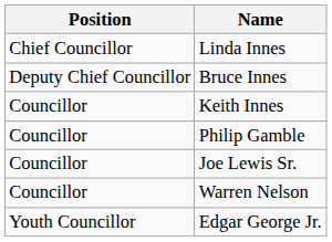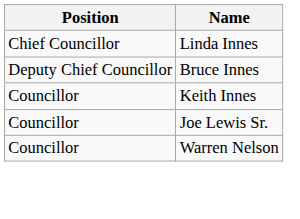 <table class="wikitable">
 <tr>
 <th>Position</th>
 <th>Name</th>
 </tr>
 <tr>
 <td>Chief	Councillor</td>
 <td>Linda Innes</td>
 </tr>
 <tr>
 <td>Deputy Chief Councillor</td>
 <td>Bruce Innes</td>
 </tr>
 <tr>
 <td>Councillor</td>
 <td>Keith Innes</td>
 </tr>
 <tr>
 <td>Councillor</td>
-<td>Philip Gamble</td>
-</tr>
-<tr>
-<td>Councillor</td>
 <td>Joe Lewis Sr.</td>
 </tr>
 <tr>
 <td>Councillor</td>
 <td>Warren Nelson</td>
 </tr>
-<tr>
-<td>Youth Councillor</td>
-<td>Edgar George Jr.</td>
-</tr>
 </table>
